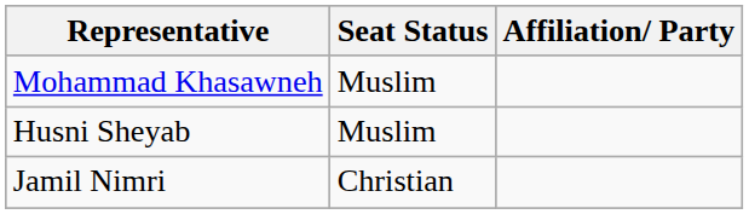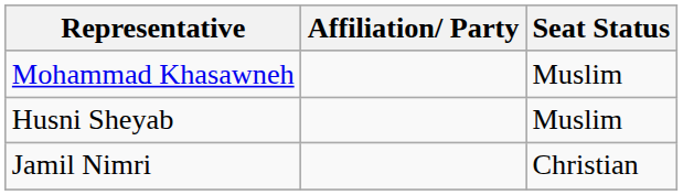 <table class="wikitable">
 <tr>
 <th>Representative</th>
+<th>Affiliation/ Party</th>
 <th>Seat Status</th>
-<th>Affiliation/ Party</th>
 </tr>
 <tr>
 <td><a href='#'>Mohammad Khasawneh</a></td>
+<td></td>
 <td>Muslim</td>
-<td></td>
 </tr>
 <tr>
 <td>Husni Sheyab</td>
+<td></td>
 <td>Muslim</td>
-<td></td>
 </tr>
 <tr>
 <td>Jamil Nimri</td>
+<td></td>
 <td>Christian</td>
-<td></td>
 </tr>
 </table>
